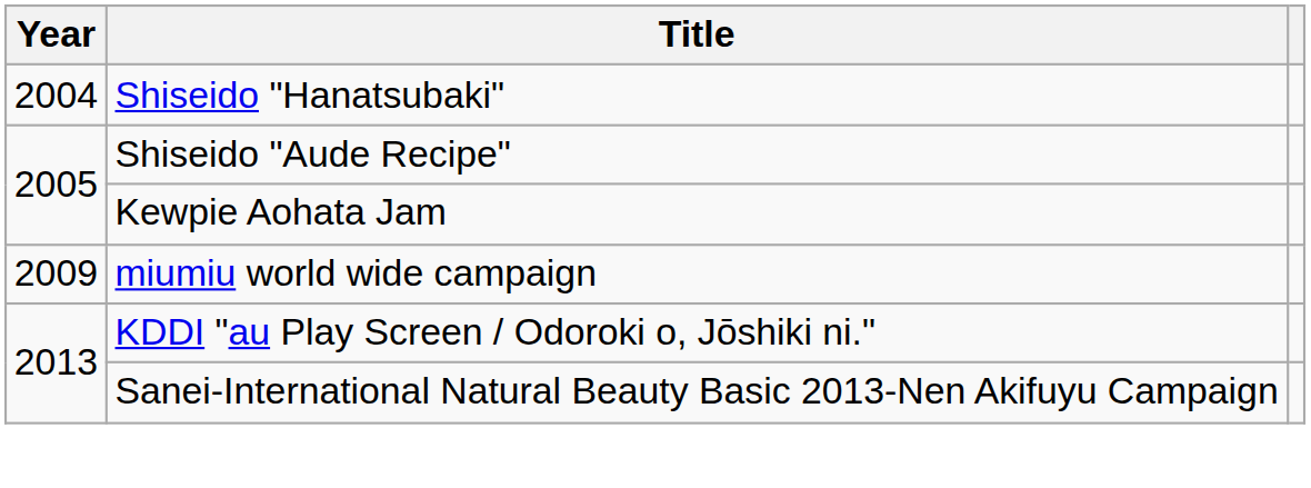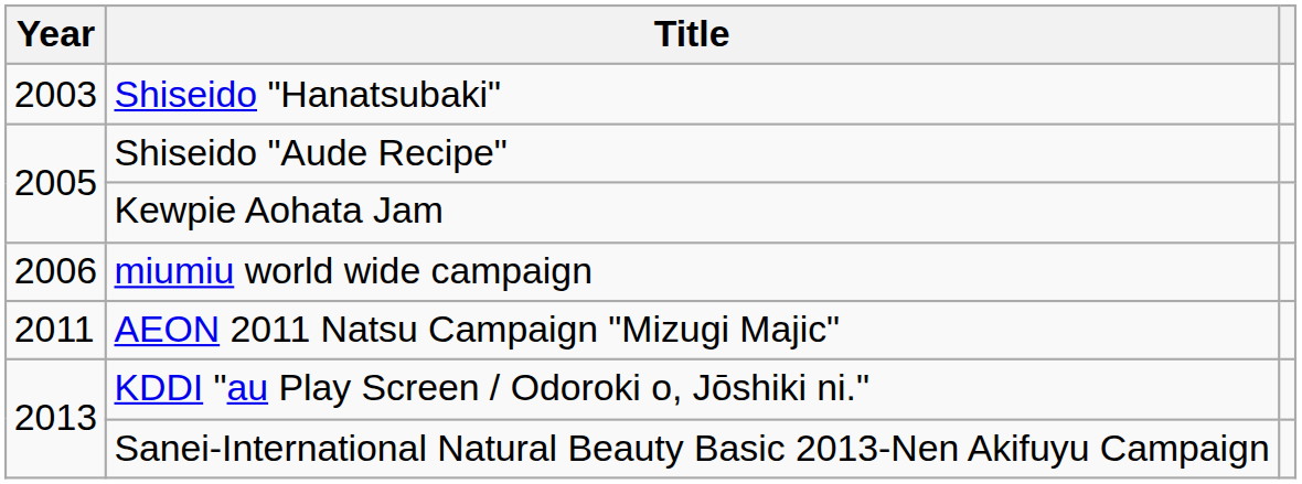 <table class="wikitable">
 <tr>
 <th>Year</th>
 <th>Title</th>
 <th></th>
 </tr>
 <tr>
-<td>2004</td>
+<td>2003</td>
 <td><a href='#'>Shiseido</a> "Hanatsubaki"</td>
 <td></td>
 </tr>
 <tr>
 <td rowspan="2">2005</td>
 <td>Shiseido "Aude Recipe"</td>
 <td></td>
 </tr>
 <tr>
 <td>Kewpie Aohata Jam</td>
 <td></td>
 </tr>
 <tr>
-<td>2009</td>
+<td>2006</td>
 <td><a href='#'>miumiu</a> world wide campaign</td>
+<td></td>
+</tr>
+<tr>
+<td>2011</td>
+<td><a href='#'>AEON</a> 2011 Natsu Campaign "Mizugi Majic"</td>
 <td></td>
 </tr>
 <tr>
 <td rowspan="2">2013</td>
 <td><a href='#'>KDDI</a> "<a href='#'>au</a> Play Screen / Odoroki o, Jōshiki ni."</td>
 <td></td>
 </tr>
 <tr>
 <td>Sanei-International Natural Beauty Basic 2013-Nen Akifuyu Campaign</td>
 <td></td>
 </tr>
 </table>
